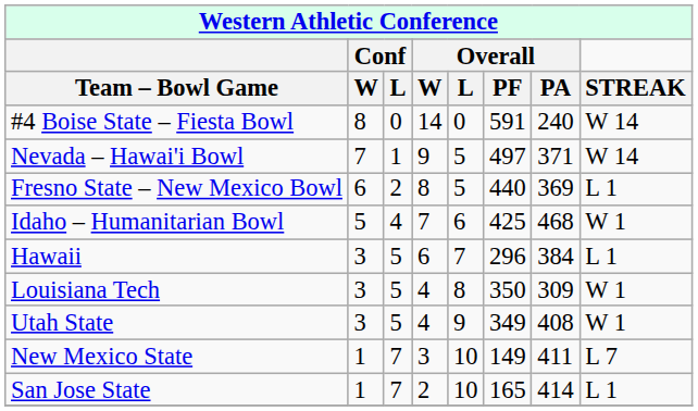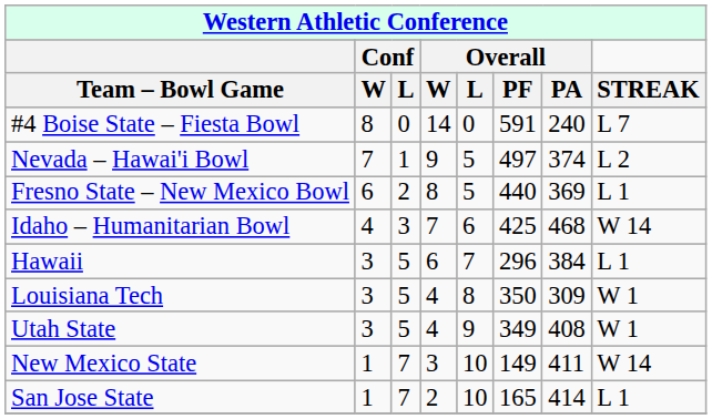 <table class="wikitable" style="font-size:90%; line-height:90%;">
 <tr>
 <td align="center" colspan="10" style="background:#D8FFEB;"><strong><a href='#'>Western Athletic Conference</a></strong></td>
 </tr>
 <tr>
 <th></th>
 <th colspan="2">Conf</th>
 <th colspan="4">Overall</th>
 </tr>
 <tr>
 <th>Team – Bowl Game</th>
 <th>W</th>
 <th>L</th>
 <th>W</th>
 <th>L</th>
 <th>PF</th>
 <th>PA</th>
 <th>STREAK</th>
 </tr>
 <tr>
 <td>#4 <a href='#'>Boise State</a> – <a href='#'>Fiesta Bowl</a></td>
 <td>8</td>
 <td>0</td>
 <td>14</td>
 <td>0</td>
 <td>591</td>
 <td>240</td>
-<td>W 14</td>
+<td>L 7</td>
 </tr>
 <tr>
 <td><a href='#'>Nevada</a> – <a href='#'>Hawai'i Bowl</a></td>
 <td>7</td>
 <td>1</td>
 <td>9</td>
 <td>5</td>
 <td>497</td>
-<td>371</td>
-<td>W 14</td>
+<td>374</td>
+<td>L 2</td>
 </tr>
 <tr>
 <td><a href='#'>Fresno State</a> – <a href='#'>New Mexico Bowl</a></td>
 <td>6</td>
 <td>2</td>
 <td>8</td>
 <td>5</td>
 <td>440</td>
 <td>369</td>
 <td>L 1</td>
 </tr>
 <tr>
 <td><a href='#'>Idaho</a> – <a href='#'>Humanitarian Bowl</a></td>
-<td>5</td>
 <td>4</td>
+<td>3</td>
 <td>7</td>
 <td>6</td>
 <td>425</td>
 <td>468</td>
-<td>W 1</td>
+<td>W 14</td>
 </tr>
 <tr>
 <td><a href='#'>Hawaii</a></td>
 <td>3</td>
 <td>5</td>
 <td>6</td>
 <td>7</td>
 <td>296</td>
 <td>384</td>
 <td>L 1</td>
 </tr>
 <tr>
 <td><a href='#'>Louisiana Tech</a></td>
 <td>3</td>
 <td>5</td>
 <td>4</td>
 <td>8</td>
 <td>350</td>
 <td>309</td>
 <td>W 1</td>
 </tr>
 <tr>
 <td><a href='#'>Utah State</a></td>
 <td>3</td>
 <td>5</td>
 <td>4</td>
 <td>9</td>
 <td>349</td>
 <td>408</td>
 <td>W 1</td>
 </tr>
 <tr>
 <td><a href='#'>New Mexico State</a></td>
 <td>1</td>
 <td>7</td>
 <td>3</td>
 <td>10</td>
 <td>149</td>
 <td>411</td>
-<td>L 7</td>
+<td>W 14</td>
 </tr>
 <tr>
 <td><a href='#'>San Jose State</a></td>
 <td>1</td>
 <td>7</td>
 <td>2</td>
 <td>10</td>
 <td>165</td>
 <td>414</td>
 <td>L 1</td>
 </tr>
 <tr>
 </tr>
 </table>
